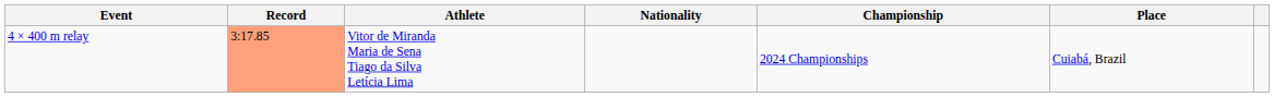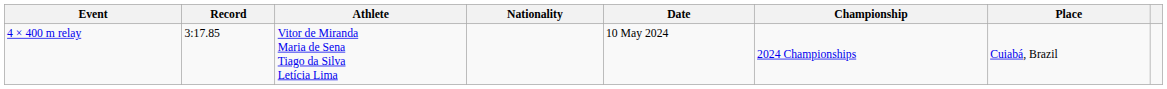 <table class="wikitable" style="font-size:95%; width: 95%;">
 <tr>
 <th>Event</th>
 <th>Record</th>
 <th>Athlete</th>
 <th>Nationality</th>
+<th>Date</th>
 <th>Championship</th>
 <th>Place</th>
 <th></th>
 </tr>
 <tr>
 <td valign=top><a href='#'>4 × 400 m relay</a></td>
-<td valign=top style="background: lightsalmon;">3:17.85</td>
+<td valign=top>3:17.85</td>
 <td><a href='#'>Vitor de Miranda</a><br><a href='#'>Maria de Sena</a><br><a href='#'>Tiago da Silva</a><br><a href='#'>Letícia Lima</a></td>
 <td valign=top></td>
+<td valign=top>10 May 2024</td>
 <td><a href='#'>2024 Championships</a></td>
 <td><a href='#'>Cuiabá</a>, Brazil</td>
 <td></td>
 </tr>
 </table>
